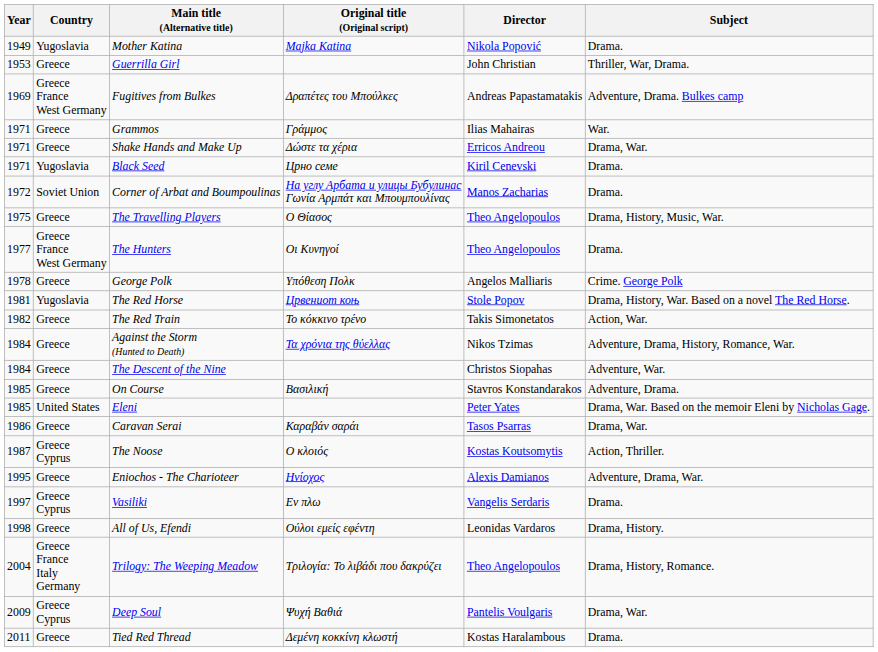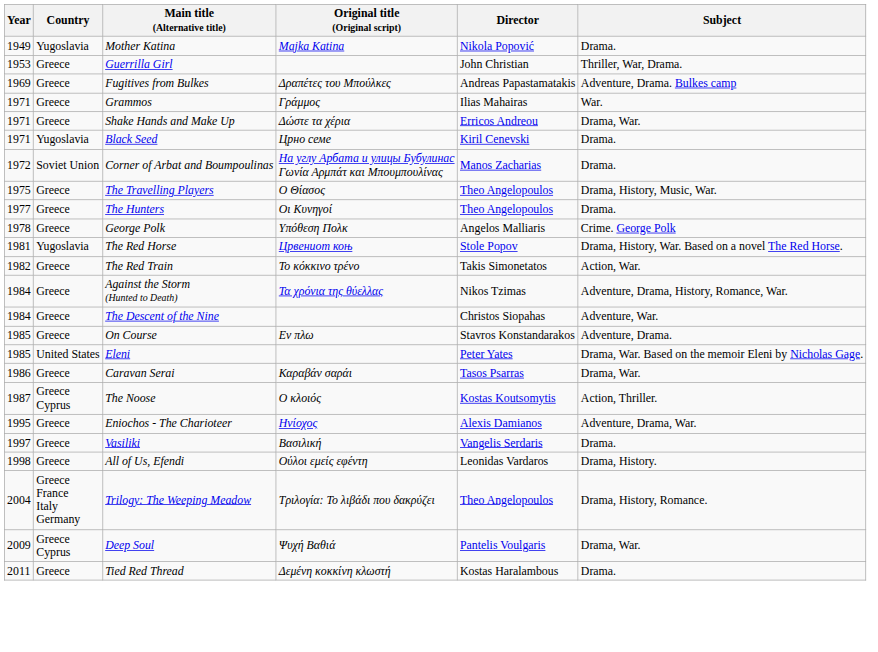 <table class="wikitable sortable">
 <tr>
 <th>Year</th>
 <th>Country</th>
 <th class="unsortable">Main title<br><small>(Alternative title)</small></th>
 <th class="unsortable">Original title<br><small>(Original script)</small></th>
 <th>Director</th>
 <th class="unsortable">Subject</th>
 </tr>
 <tr>
 <td>1949</td>
 <td>Yugoslavia</td>
 <td><em>Mother Katina</em></td>
 <td><em><a href='#'>Majka Katina</a></em></td>
 <td><a href='#'>Nikola Popović</a></td>
 <td>Drama.</td>
 </tr>
 <tr>
 <td>1953</td>
 <td>Greece</td>
 <td><em><a href='#'>Guerrilla Girl</a></em></td>
 <td></td>
 <td>John Christian</td>
 <td>Thriller, War, Drama.</td>
 </tr>
 <tr>
 <td>1969</td>
-<td>Greece<br>France<br>West Germany</td>
+<td>Greece</td>
 <td><em>Fugitives from Bulkes</em></td>
 <td><em>Δραπέτες του Μπούλκες</em></td>
 <td>Andreas Papastamatakis</td>
 <td>Adventure, Drama. <a href='#'>Bulkes camp</a></td>
 </tr>
 <tr>
 <td>1971</td>
 <td>Greece</td>
 <td><em>Grammos</em></td>
 <td><em>Γράμμος</em></td>
 <td>Ilias Mahairas</td>
 <td>War.</td>
 </tr>
 <tr>
 <td>1971</td>
 <td>Greece</td>
 <td><em>Shake Hands and Make Up</em></td>
 <td><em>Δώστε τα χέρια</em></td>
 <td><a href='#'>Erricos Andreou</a></td>
 <td>Drama, War.</td>
 </tr>
 <tr>
 <td>1971</td>
 <td>Yugoslavia</td>
 <td><em><a href='#'>Black Seed</a></em></td>
 <td><em>Црно семе</em></td>
 <td><a href='#'>Kiril Cenevski</a></td>
 <td>Drama.</td>
 </tr>
 <tr>
 <td>1972</td>
 <td>Soviet Union</td>
 <td><em>Corner of Arbat and Boumpoulinas</em></td>
 <td><em><a href='#'>На углу Арбата и улицы Бубулинас</a></em><br><em>Γωνία Αρμπάτ και Μπουμπουλίνας</em></td>
 <td><a href='#'>Manos Zacharias</a></td>
 <td>Drama.</td>
 </tr>
 <tr>
 <td>1975</td>
 <td>Greece</td>
 <td><em><a href='#'>The Travelling Players</a></em></td>
 <td><em>Ο Θίασος</em></td>
 <td><a href='#'>Theo Angelopoulos</a></td>
 <td>Drama, History, Music, War.</td>
 </tr>
 <tr>
 <td>1977</td>
-<td>Greece<br>France<br>West Germany</td>
+<td>Greece</td>
 <td><em><a href='#'>The Hunters</a></em></td>
 <td><em>Οι Κυνηγοί</em></td>
 <td><a href='#'>Theo Angelopoulos</a></td>
 <td>Drama.</td>
 </tr>
 <tr>
 <td>1978</td>
 <td>Greece</td>
 <td><em>George Polk</em></td>
 <td><em>Υπόθεση Πολκ</em></td>
 <td>Angelos Malliaris</td>
 <td>Crime. <a href='#'>George Polk</a></td>
 </tr>
 <tr>
 <td>1981</td>
 <td>Yugoslavia</td>
 <td><em>The Red Horse</em></td>
 <td><em><a href='#'>Црвениот коњ</a></em></td>
 <td><a href='#'>Stole Popov</a></td>
 <td>Drama, History, War. Based on a novel <a href='#'>The Red Horse</a>.</td>
 </tr>
 <tr>
 <td>1982</td>
 <td>Greece</td>
 <td><em>The Red Train</em></td>
 <td><em>Το κόκκινο τρένο</em></td>
 <td>Takis Simonetatos</td>
 <td>Action, War.</td>
 </tr>
 <tr>
 <td>1984</td>
 <td>Greece</td>
 <td><em>Against the Storm</em><br><small><em>(Hunted to Death)</em></small></td>
 <td><em><a href='#'>Τα χρόνια της θύελλας</a></em></td>
 <td>Nikos Tzimas</td>
 <td>Adventure, Drama, History, Romance, War.</td>
 </tr>
 <tr>
 <td>1984</td>
 <td>Greece</td>
 <td><em><a href='#'>The Descent of the Nine</a></em></td>
 <td></td>
 <td>Christos Siopahas</td>
 <td>Adventure, War.</td>
 </tr>
 <tr>
 <td>1985</td>
 <td>Greece</td>
 <td><em>On Course</em></td>
-<td><em>Βασιλική</em></td>
+<td><em>Εν πλω</em></td>
 <td>Stavros Konstandarakos</td>
 <td>Adventure, Drama.</td>
 </tr>
 <tr>
 <td>1985</td>
 <td>United States</td>
 <td><em><a href='#'>Eleni</a></em></td>
 <td></td>
 <td><a href='#'>Peter Yates</a></td>
 <td>Drama, War. Based on the memoir Eleni by <a href='#'>Nicholas Gage</a>.</td>
 </tr>
 <tr>
 <td>1986</td>
 <td>Greece</td>
 <td><em>Caravan Serai</em></td>
 <td><em>Καραβάν σαράι</em></td>
 <td><a href='#'>Tasos Psarras</a></td>
 <td>Drama, War.</td>
 </tr>
 <tr>
 <td>1987</td>
 <td>Greece<br>Cyprus</td>
 <td><em>The Noose</em></td>
 <td><em>Ο κλοιός</em></td>
 <td><a href='#'>Kostas Koutsomytis</a></td>
 <td>Action, Thriller.</td>
 </tr>
 <tr>
 <td>1995</td>
 <td>Greece</td>
 <td><em>Eniochos - The Charioteer</em></td>
 <td><em><a href='#'>Ηνίοχος</a></em></td>
 <td><a href='#'>Alexis Damianos</a></td>
 <td>Adventure, Drama, War.</td>
 </tr>
 <tr>
 <td>1997</td>
-<td>Greece<br>Cyprus</td>
+<td>Greece</td>
 <td><em><a href='#'>Vasiliki</a></em></td>
-<td><em>Εν πλω</em></td>
+<td><em>Βασιλική</em></td>
 <td><a href='#'>Vangelis Serdaris</a></td>
 <td>Drama.</td>
 </tr>
 <tr>
 <td>1998</td>
 <td>Greece</td>
 <td><em>All of Us, Efendi</em></td>
 <td><em>Ούλοι εμείς εφέντη</em></td>
 <td>Leonidas Vardaros</td>
 <td>Drama, History.</td>
 </tr>
 <tr>
 <td>2004</td>
 <td>Greece<br>France<br>Italy<br>Germany</td>
 <td><em><a href='#'>Trilogy: The Weeping Meadow</a></em></td>
 <td><em>Τριλογία: Το λιβάδι που δακρύζει</em></td>
 <td><a href='#'>Theo Angelopoulos</a></td>
 <td>Drama, History, Romance.</td>
 </tr>
 <tr>
 <td>2009</td>
 <td>Greece<br>Cyprus</td>
 <td><em><a href='#'>Deep Soul</a></em></td>
 <td><em>Ψυχή Βαθιά</em></td>
 <td><a href='#'>Pantelis Voulgaris</a></td>
 <td>Drama, War.</td>
 </tr>
 <tr>
 <td>2011</td>
 <td>Greece</td>
 <td><em>Tied Red Thread</em></td>
 <td><em>Δεμένη κοκκίνη κλωστή</em></td>
 <td>Kostas Haralambous</td>
 <td>Drama.</td>
 </tr>
 </table>
